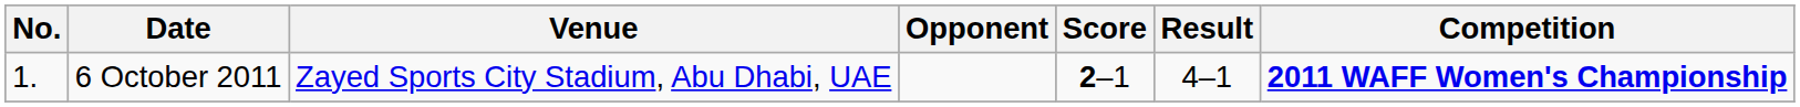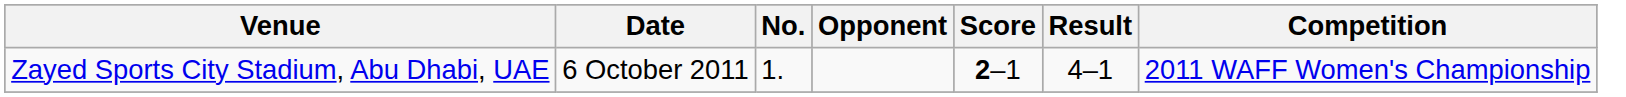 <table class="wikitable">
 <tr>
+<th>Venue</th>
+<th>Date</th>
 <th>No.</th>
-<th>Date</th>
-<th>Venue</th>
 <th>Opponent</th>
 <th>Score</th>
 <th>Result</th>
 <th>Competition</th>
 </tr>
 <tr>
+<td><a href='#'>Zayed Sports City Stadium</a>, <a href='#'>Abu Dhabi</a>, <a href='#'>UAE</a></td>
+<td>6 October 2011</td>
 <td>1.</td>
-<td>6 October 2011</td>
-<td><a href='#'>Zayed Sports City Stadium</a>, <a href='#'>Abu Dhabi</a>, <a href='#'>UAE</a></td>
 <td></td>
 <td align=center><strong>2</strong>–1</td>
 <td align=center>4–1</td>
-<td><strong><a href='#'>2011 WAFF Women's Championship</a></strong></td>
+<td><a href='#'>2011 WAFF Women's Championship</a></td>
 </tr>
 </table>
